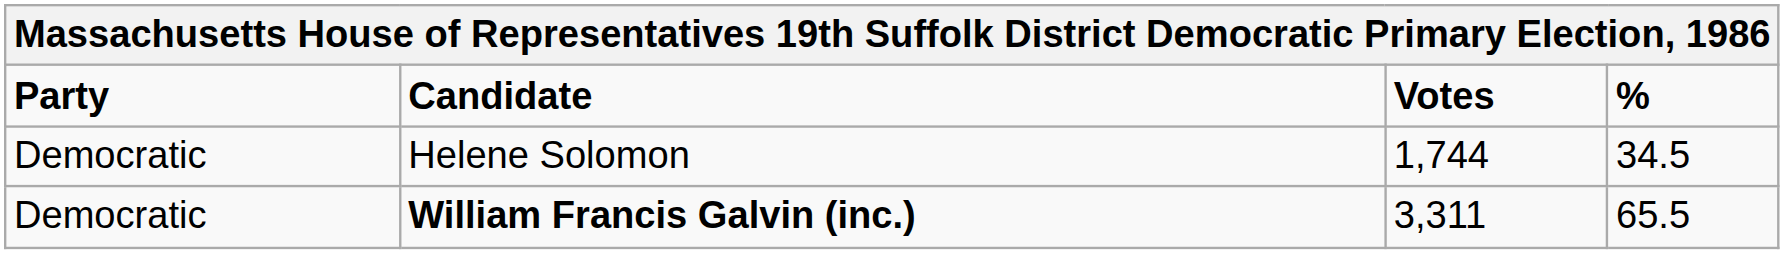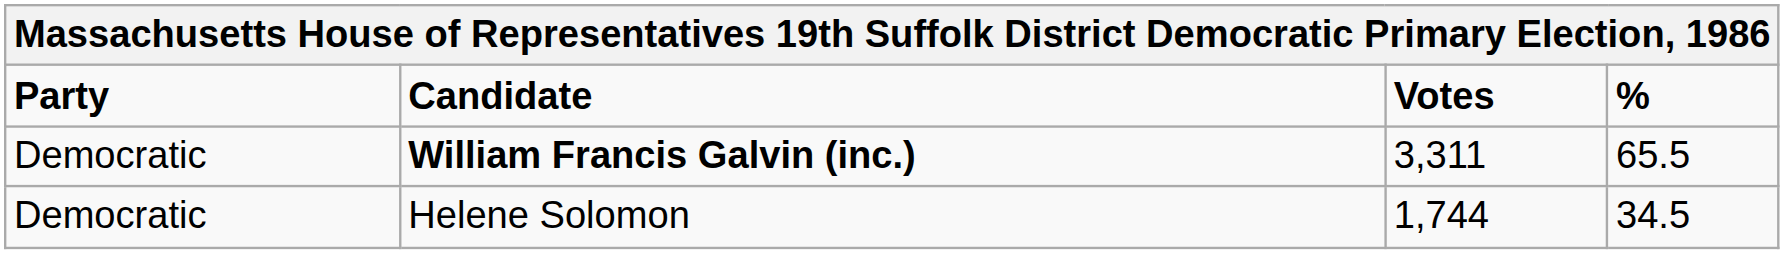 <table class="wikitable">
 <tr>
 <th colspan="4">Massachusetts House of Representatives 19th Suffolk District Democratic Primary Election, 1986</th>
 </tr>
 <tr>
 <td><strong>Party</strong></td>
 <td><strong>Candidate</strong></td>
 <td><strong>Votes</strong></td>
 <td><strong>%</strong></td>
 </tr>
 <tr>
 <td>Democratic</td>
+<td><strong>William Francis Galvin (inc.)</strong></td>
+<td>3,311</td>
+<td>65.5</td>
+</tr>
+<tr>
+<td>Democratic</td>
 <td>Helene Solomon</td>
 <td>1,744</td>
 <td>34.5</td>
 </tr>
-<tr>
-<td>Democratic</td>
-<td><strong>William Francis Galvin (inc.)</strong></td>
-<td>3,311</td>
-<td>65.5</td>
-</tr>
 </table>
